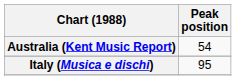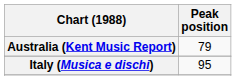 <table class="wikitable sortable plainrowheaders" style="text-align:center">
 <tr>
 <th scope="col">Chart (1988)</th>
 <th scope="col">Peak<br>position</th>
 </tr>
 <tr>
 <th scope="row">Australia (<a href='#'>Kent Music Report</a>)</th>
-<td>54</td>
+<td>79</td>
 </tr>
 <tr>
 </tr>
 <tr>
 <th scope="row">Italy (<em><a href='#'>Musica e dischi</a></em>)</th>
 <td>95</td>
 </tr>
 <tr>
 </tr>
 <tr>
 </tr>
 <tr>
 </tr>
 </table>
